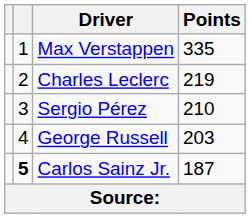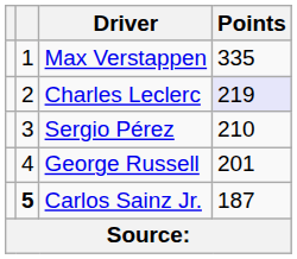 <table class="wikitable" style="font-size: 85%;">
 <tr>
 <th scope="col"></th>
 <th scope="col"></th>
 <th scope="col">Driver</th>
 <th scope="col">Points</th>
 </tr>
 <tr>
 <td align="left"></td>
 <td align="center">1</td>
 <td> <a href='#'>Max Verstappen</a></td>
 <td align="left">335</td>
 </tr>
 <tr>
 <td align="left"></td>
 <td align="center">2</td>
 <td> <a href='#'>Charles Leclerc</a></td>
-<td align="left">219</td>
+<td align="left" style="background: lavender;">219</td>
 </tr>
 <tr>
 <td align="left"></td>
 <td align="center">3</td>
 <td> <a href='#'>Sergio Pérez</a></td>
 <td align="left">210</td>
 </tr>
 <tr>
 <td align="left"></td>
 <td align="center">4</td>
 <td> <a href='#'>George Russell</a></td>
-<td align="left">203</td>
+<td align="left">201</td>
 </tr>
 <tr>
 <td align="left"></td>
 <td align="center"><strong>5</strong></td>
 <td> <a href='#'>Carlos Sainz Jr.</a></td>
 <td align="left">187</td>
 </tr>
 <tr>
 <th colspan=4>Source:</th>
 </tr>
 </table>
